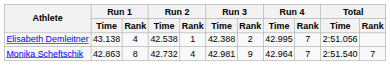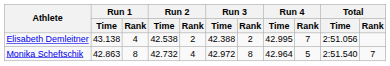 <table class="wikitable" border="1" style="font-size:90%">
 <tr>
 <th rowspan="2">Athlete</th>
 <th colspan="2">Run 1</th>
 <th colspan="2">Run 2</th>
 <th colspan="2">Run 3</th>
 <th colspan="2">Run 4</th>
 <th colspan="2">Total</th>
 </tr>
 <tr>
 <th>Time</th>
 <th>Rank</th>
 <th>Time</th>
 <th>Rank</th>
 <th>Time</th>
 <th>Rank</th>
 <th>Time</th>
 <th>Rank</th>
 <th>Time</th>
 <th>Rank</th>
 </tr>
 <tr>
 <td><a href='#'>Elisabeth Demleitner</a></td>
 <td align="center">43.138</td>
 <td align="center">4</td>
 <td align="center">42.538</td>
-<td align="center">1</td>
+<td align="center">2</td>
 <td align="center">42.388</td>
 <td align="center">2</td>
 <td align="center">42.995</td>
 <td align="center">7</td>
 <td align="center">2:51.056</td>
 <td align="center"></td>
 </tr>
 <tr>
 <td><a href='#'>Monika Scheftschik</a></td>
 <td align="center">42.863</td>
 <td align="center">8</td>
 <td align="center">42.732</td>
 <td align="center">4</td>
-<td align="center">42.981</td>
-<td align="center">9</td>
+<td align="center">42.972</td>
+<td align="center">8</td>
 <td align="center">42.964</td>
-<td align="center">7</td>
+<td align="center">5</td>
 <td align="center">2:51.540</td>
 <td align="center">7</td>
 </tr>
 </table>
